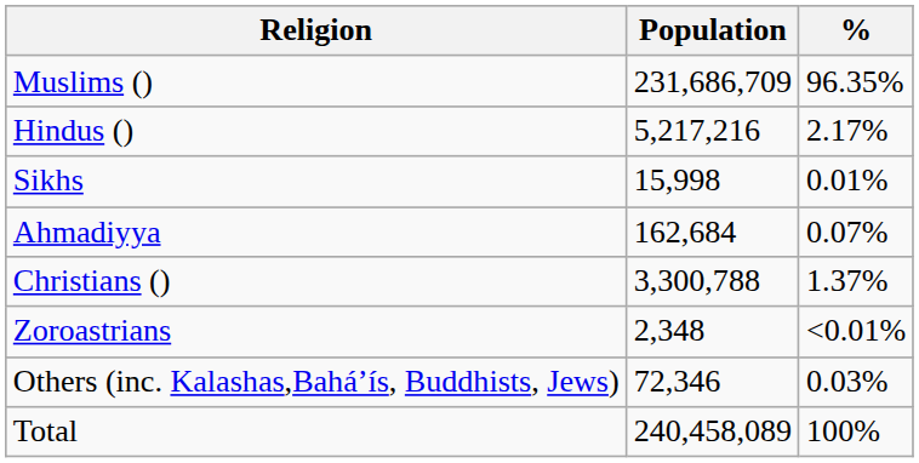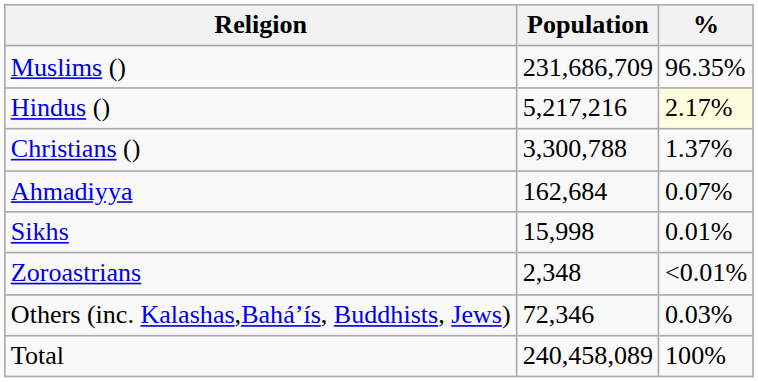 <table class="wikitable">
 <tr>
 <th>Religion</th>
 <th>Population</th>
 <th>%</th>
 </tr>
 <tr>
 <td><a href='#'>Muslims</a> ()</td>
 <td>231,686,709</td>
 <td>96.35%</td>
 </tr>
 <tr>
 <td><a href='#'>Hindus</a> ()</td>
 <td>5,217,216</td>
-<td>2.17%</td>
+<td style="background: lightyellow;">2.17%</td>
 </tr>
 <tr>
-<td><a href='#'>Sikhs</a></td>
-<td>15,998</td>
-<td>0.01%</td>
+<td><a href='#'>Christians</a> ()</td>
+<td>3,300,788</td>
+<td>1.37%</td>
 </tr>
 <tr>
 <td><a href='#'>Ahmadiyya</a></td>
 <td>162,684</td>
 <td>0.07%</td>
 </tr>
 <tr>
-<td><a href='#'>Christians</a> ()</td>
-<td>3,300,788</td>
-<td>1.37%</td>
+<td><a href='#'>Sikhs</a></td>
+<td>15,998</td>
+<td>0.01%</td>
 </tr>
 <tr>
 <td><a href='#'>Zoroastrians</a></td>
 <td>2,348</td>
 <td><0.01%</td>
 </tr>
 <tr>
 <td>Others (inc. <a href='#'>Kalashas</a>,<a href='#'>Baháʼís</a>, <a href='#'>Buddhists</a>, <a href='#'>Jews</a>)</td>
 <td>72,346</td>
 <td>0.03%</td>
 </tr>
 <tr>
 <td>Total</td>
 <td>240,458,089</td>
 <td>100%</td>
 </tr>
 </table>
